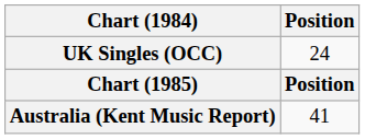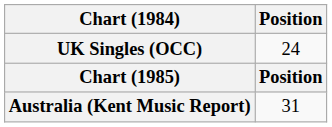 <table class="wikitable plainrowheaders" style="text-align:center">
 <tr>
 <th>Chart (1984)</th>
 <th>Position</th>
 </tr>
 <tr>
 <th scope="row">UK Singles (OCC)</th>
 <td>24</td>
 </tr>
 <tr>
 <th>Chart (1985)</th>
 <th>Position</th>
 </tr>
 <tr>
 <th scope="row">Australia (Kent Music Report)</th>
-<td>41</td>
+<td>31</td>
 </tr>
 </table>
